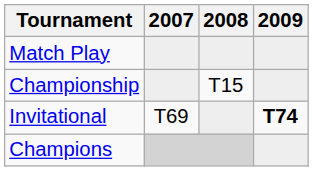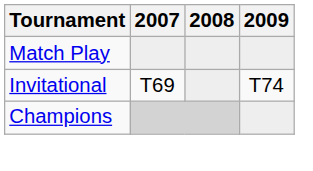 <table class="wikitable" style="text-align:center;">
 <tr>
 <th>Tournament</th>
 <th>2007</th>
 <th>2008</th>
 <th>2009</th>
 </tr>
 <tr>
 <td align="left"><a href='#'>Match Play</a></td>
 <td style="background:#eeeeee;"></td>
 <td style="background:#eeeeee;"></td>
 <td style="background:#eeeeee;"></td>
 </tr>
 <tr>
-<td align="left"><a href='#'>Championship</a></td>
-<td style="background:#eeeeee;"></td>
-<td>T15</td>
-<td style="background:#eeeeee;"></td>
-</tr>
-<tr>
 <td align="left"><a href='#'>Invitational</a></td>
 <td>T69</td>
 <td style="background:#eeeeee;"></td>
-<td><strong>T74</strong></td>
+<td>T74</td>
 </tr>
 <tr>
 <td align="left"><a href='#'>Champions</a></td>
 <td colspan=2 style="background:#D3D3D3;"></td>
 <td style="background:#eeeeee;"></td>
 </tr>
 </table>
